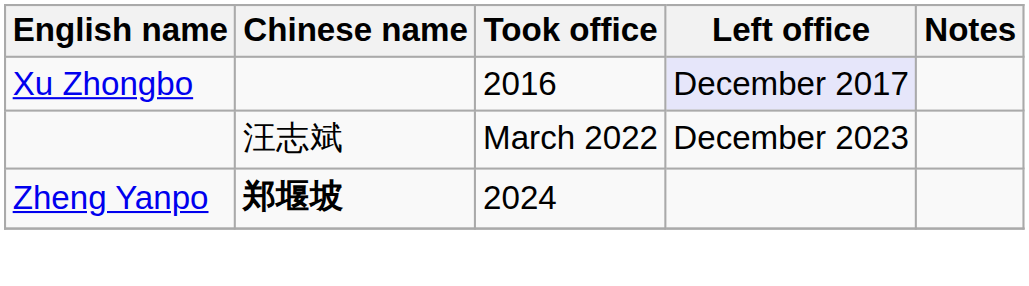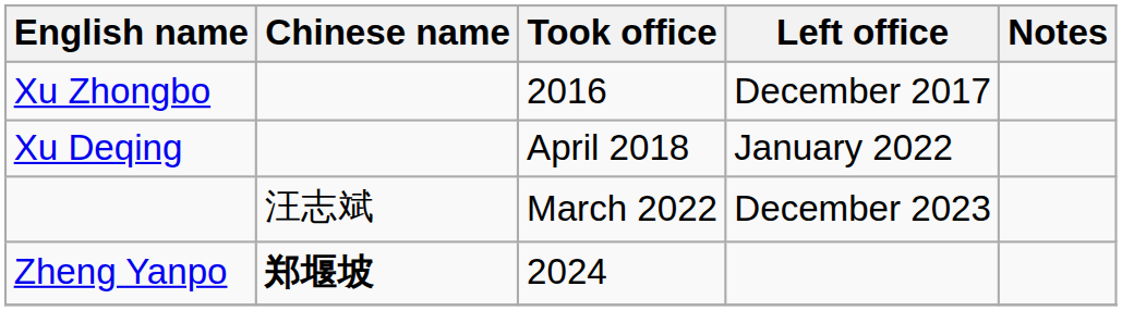 <table class="wikitable">
 <tr>
 <th>English name</th>
 <th>Chinese name</th>
 <th>Took office</th>
 <th>Left office</th>
 <th>Notes</th>
 </tr>
 <tr>
 <td><a href='#'>Xu Zhongbo</a></td>
 <td></td>
 <td>2016</td>
-<td style="background: lavender;">December 2017</td>
+<td>December 2017</td>
+<td></td>
+</tr>
+<tr>
+<td><a href='#'>Xu Deqing</a></td>
+<td></td>
+<td>April 2018</td>
+<td>January 2022</td>
 <td></td>
 </tr>
 <tr>
 <td></td>
 <td>汪志斌</td>
 <td>March 2022</td>
 <td>December 2023</td>
 <td></td>
 </tr>
 <tr>
 <td><a href='#'>Zheng Yanpo</a></td>
 <td><strong>郑堰坡</strong></td>
 <td>2024</td>
 <td></td>
 <td></td>
 </tr>
 <tr>
 </tr>
 </table>
